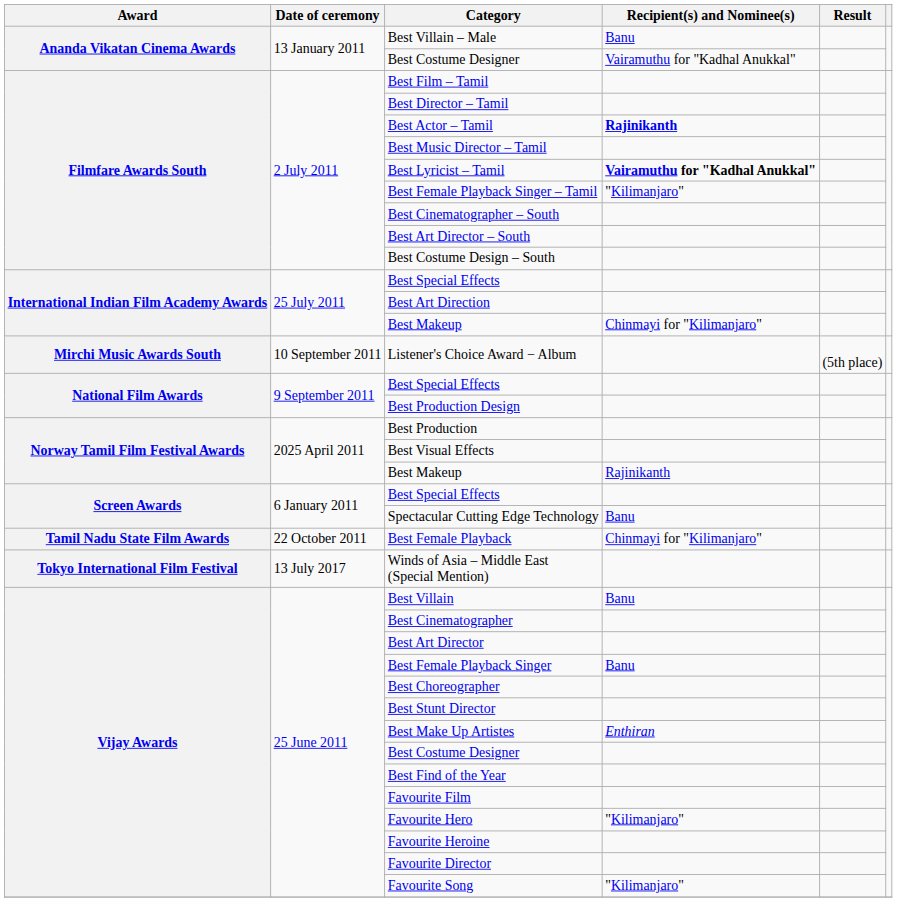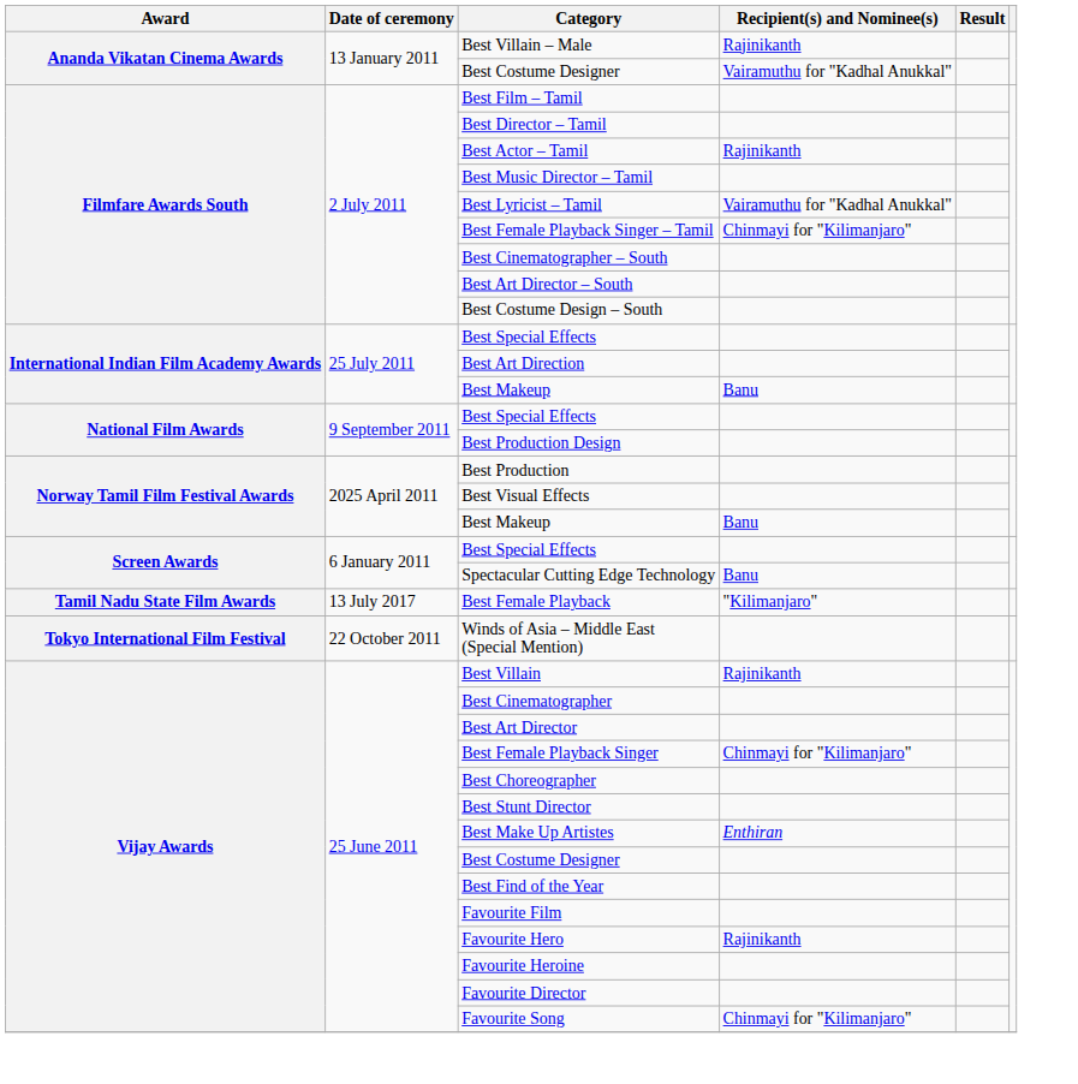 <table class="wikitable plainrowheaders sortable">
 <tr>
 <th scope="col">Award</th>
 <th scope="col">Date of ceremony</th>
 <th scope="col">Category</th>
 <th scope="col">Recipient(s) and Nominee(s)</th>
 <th scope="col">Result</th>
 <th scope="col" class="unsortable"></th>
 </tr>
 <tr>
 <th scope="row" rowspan="2"><a href='#'>Ananda Vikatan Cinema Awards</a></th>
 <td rowspan="2">13 January 2011</td>
 <td>Best Villain – Male</td>
-<td><a href='#'>Banu</a></td>
+<td><a href='#'>Rajinikanth</a></td>
 <td></td>
 <td style="text-align:center;" rowspan="2"></td>
 </tr>
 <tr>
 <td>Best Costume Designer</td>
 <td><a href='#'>Vairamuthu</a> for "Kadhal Anukkal"</td>
 <td></td>
 </tr>
 <tr>
 <th scope="row" rowspan="9"><a href='#'>Filmfare Awards South</a></th>
 <td rowspan="9"><a href='#'>2 July 2011</a></td>
 <td><a href='#'>Best Film – Tamil</a></td>
 <td></td>
 <td></td>
 <td style="text-align:center;" rowspan="9"></td>
 </tr>
 <tr>
 <td><a href='#'>Best Director – Tamil</a></td>
 <td></td>
 <td></td>
 </tr>
 <tr>
 <td><a href='#'>Best Actor – Tamil</a></td>
-<td><strong><a href='#'>Rajinikanth</a></strong></td>
+<td><a href='#'>Rajinikanth</a></td>
 <td></td>
 </tr>
 <tr>
 <td><a href='#'>Best Music Director – Tamil</a></td>
 <td></td>
 <td></td>
 </tr>
 <tr>
 <td><a href='#'>Best Lyricist – Tamil</a></td>
-<td><strong><a href='#'>Vairamuthu</a> for "Kadhal Anukkal"</strong></td>
+<td><a href='#'>Vairamuthu</a> for "Kadhal Anukkal"</td>
 <td></td>
 </tr>
 <tr>
 <td><a href='#'>Best Female Playback Singer – Tamil</a></td>
-<td>"<a href='#'>Kilimanjaro</a>"</td>
+<td><a href='#'>Chinmayi</a> for "<a href='#'>Kilimanjaro</a>"</td>
 <td></td>
 </tr>
 <tr>
 <td><a href='#'>Best Cinematographer – South</a></td>
 <td></td>
 <td></td>
 </tr>
 <tr>
 <td><a href='#'>Best Art Director – South</a></td>
 <td></td>
 <td></td>
 </tr>
 <tr>
 <td>Best Costume Design – South</td>
 <td></td>
 <td></td>
 </tr>
 <tr>
 <th scope="row" rowspan="3"><a href='#'>International Indian Film Academy Awards</a></th>
 <td rowspan="3"><a href='#'>25 July 2011</a></td>
 <td><a href='#'>Best Special Effects</a></td>
 <td></td>
 <td></td>
 <td style="text-align:center;" rowspan="3"></td>
 </tr>
 <tr>
 <td><a href='#'>Best Art Direction</a></td>
 <td></td>
 <td></td>
 </tr>
 <tr>
 <td><a href='#'>Best Makeup</a></td>
-<td><a href='#'>Chinmayi</a> for "<a href='#'>Kilimanjaro</a>"</td>
+<td><a href='#'>Banu</a></td>
 <td></td>
-</tr>
-<tr>
-<th scope="row" rowspan="1"><a href='#'>Mirchi Music Awards South</a></th>
-<td rowspan="1">10 September 2011</td>
-<td>Listener's Choice Award − Album</td>
-<td></td>
-<td><br>(5th place)</td>
-<td style="text-align:center;" rowspan="1"></td>
 </tr>
 <tr>
 <th scope="row" rowspan="2"><a href='#'>National Film Awards</a></th>
 <td rowspan="2"><a href='#'>9 September 2011</a></td>
 <td><a href='#'>Best Special Effects</a></td>
 <td></td>
 <td></td>
 <td style="text-align:center;" rowspan="2"></td>
 </tr>
 <tr>
 <td><a href='#'>Best Production Design</a></td>
 <td></td>
 <td></td>
 </tr>
 <tr>
 <th scope="row" rowspan="3"><a href='#'>Norway Tamil Film Festival Awards</a></th>
 <td rowspan="3">2025 April 2011</td>
 <td>Best Production</td>
 <td></td>
 <td></td>
 <td style="text-align:center;" rowspan="3"></td>
 </tr>
 <tr>
 <td>Best Visual Effects</td>
 <td></td>
 <td></td>
 </tr>
 <tr>
 <td>Best Makeup</td>
-<td><a href='#'>Rajinikanth</a></td>
+<td><a href='#'>Banu</a></td>
 <td></td>
 </tr>
 <tr>
 <th scope="row" rowspan="2"><a href='#'>Screen Awards</a></th>
 <td rowspan="2">6 January 2011</td>
 <td><a href='#'>Best Special Effects</a></td>
 <td></td>
 <td></td>
 <td style="text-align:center;" rowspan="2"></td>
 </tr>
 <tr>
 <td>Spectacular Cutting Edge Technology</td>
 <td><a href='#'>Banu</a></td>
 <td></td>
 </tr>
 <tr>
 <th scope="row" rowspan="1"><a href='#'>Tamil Nadu State Film Awards</a></th>
-<td rowspan="1">22 October 2011</td>
+<td rowspan="1">13 July 2017</td>
 <td><a href='#'>Best Female Playback</a></td>
-<td><a href='#'>Chinmayi</a> for "<a href='#'>Kilimanjaro</a>"</td>
+<td>"<a href='#'>Kilimanjaro</a>"</td>
 <td></td>
 <td style="text-align:center;" rowspan="1"><br></td>
 </tr>
 <tr>
 <th scope="row"  rowspan="1"><a href='#'>Tokyo International Film Festival</a></th>
-<td rowspan="1">13 July 2017</td>
+<td rowspan="1">22 October 2011</td>
 <td>Winds of Asia – Middle East<br>(Special Mention)</td>
 <td></td>
 <td></td>
 <td style="text-align:center;" rowspan="1"></td>
 </tr>
 <tr>
 <th scope="row" rowspan="14"><a href='#'>Vijay Awards</a></th>
 <td rowspan="14"><a href='#'>25 June 2011</a></td>
 <td><a href='#'>Best Villain</a></td>
-<td><a href='#'>Banu</a></td>
+<td><a href='#'>Rajinikanth</a></td>
 <td></td>
 <td style="text-align:center;" rowspan="14"></td>
 </tr>
 <tr>
 <td><a href='#'>Best Cinematographer</a></td>
 <td></td>
 <td></td>
 </tr>
 <tr>
 <td><a href='#'>Best Art Director</a></td>
 <td></td>
 <td></td>
 </tr>
 <tr>
 <td><a href='#'>Best Female Playback Singer</a></td>
-<td><a href='#'>Banu</a></td>
+<td><a href='#'>Chinmayi</a> for "<a href='#'>Kilimanjaro</a>"</td>
 <td></td>
 </tr>
 <tr>
 <td><a href='#'>Best Choreographer</a></td>
 <td><br></td>
 <td></td>
 </tr>
 <tr>
 <td><a href='#'>Best Stunt Director</a></td>
 <td></td>
 <td></td>
 </tr>
 <tr>
 <td><a href='#'>Best Make Up Artistes</a></td>
 <td><em><a href='#'>Enthiran</a></em></td>
 <td></td>
 </tr>
 <tr>
 <td><a href='#'>Best Costume Designer</a></td>
 <td></td>
 <td></td>
 </tr>
 <tr>
 <td><a href='#'>Best Find of the Year</a></td>
 <td><br></td>
 <td></td>
 </tr>
 <tr>
 <td><a href='#'>Favourite Film</a></td>
 <td></td>
 <td></td>
 </tr>
 <tr>
 <td><a href='#'>Favourite Hero</a></td>
-<td>"<a href='#'>Kilimanjaro</a>"</td>
+<td><a href='#'>Rajinikanth</a></td>
 <td></td>
 </tr>
 <tr>
 <td><a href='#'>Favourite Heroine</a></td>
 <td></td>
 <td></td>
 </tr>
 <tr>
 <td><a href='#'>Favourite Director</a></td>
 <td></td>
 <td></td>
 </tr>
 <tr>
 <td><a href='#'>Favourite Song</a></td>
-<td>"<a href='#'>Kilimanjaro</a>"</td>
+<td><a href='#'>Chinmayi</a> for "<a href='#'>Kilimanjaro</a>"</td>
 <td></td>
 </tr>
 <tr>
 </tr>
 </table>
